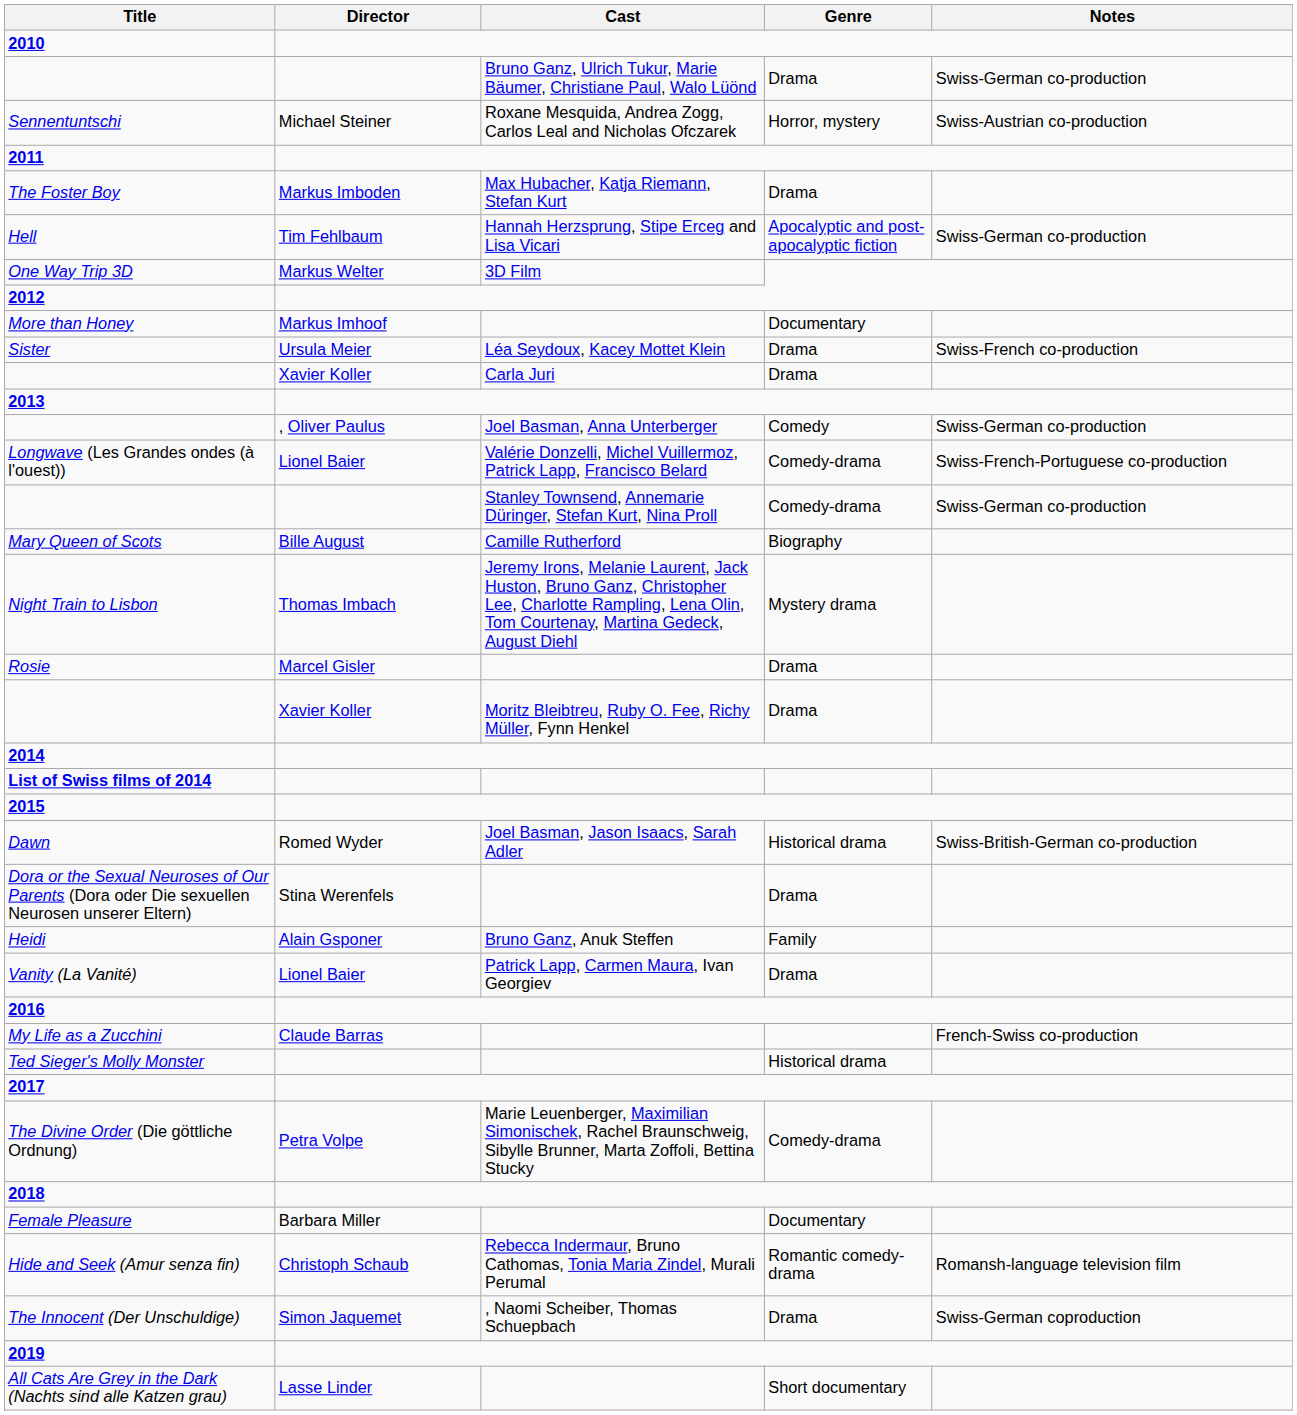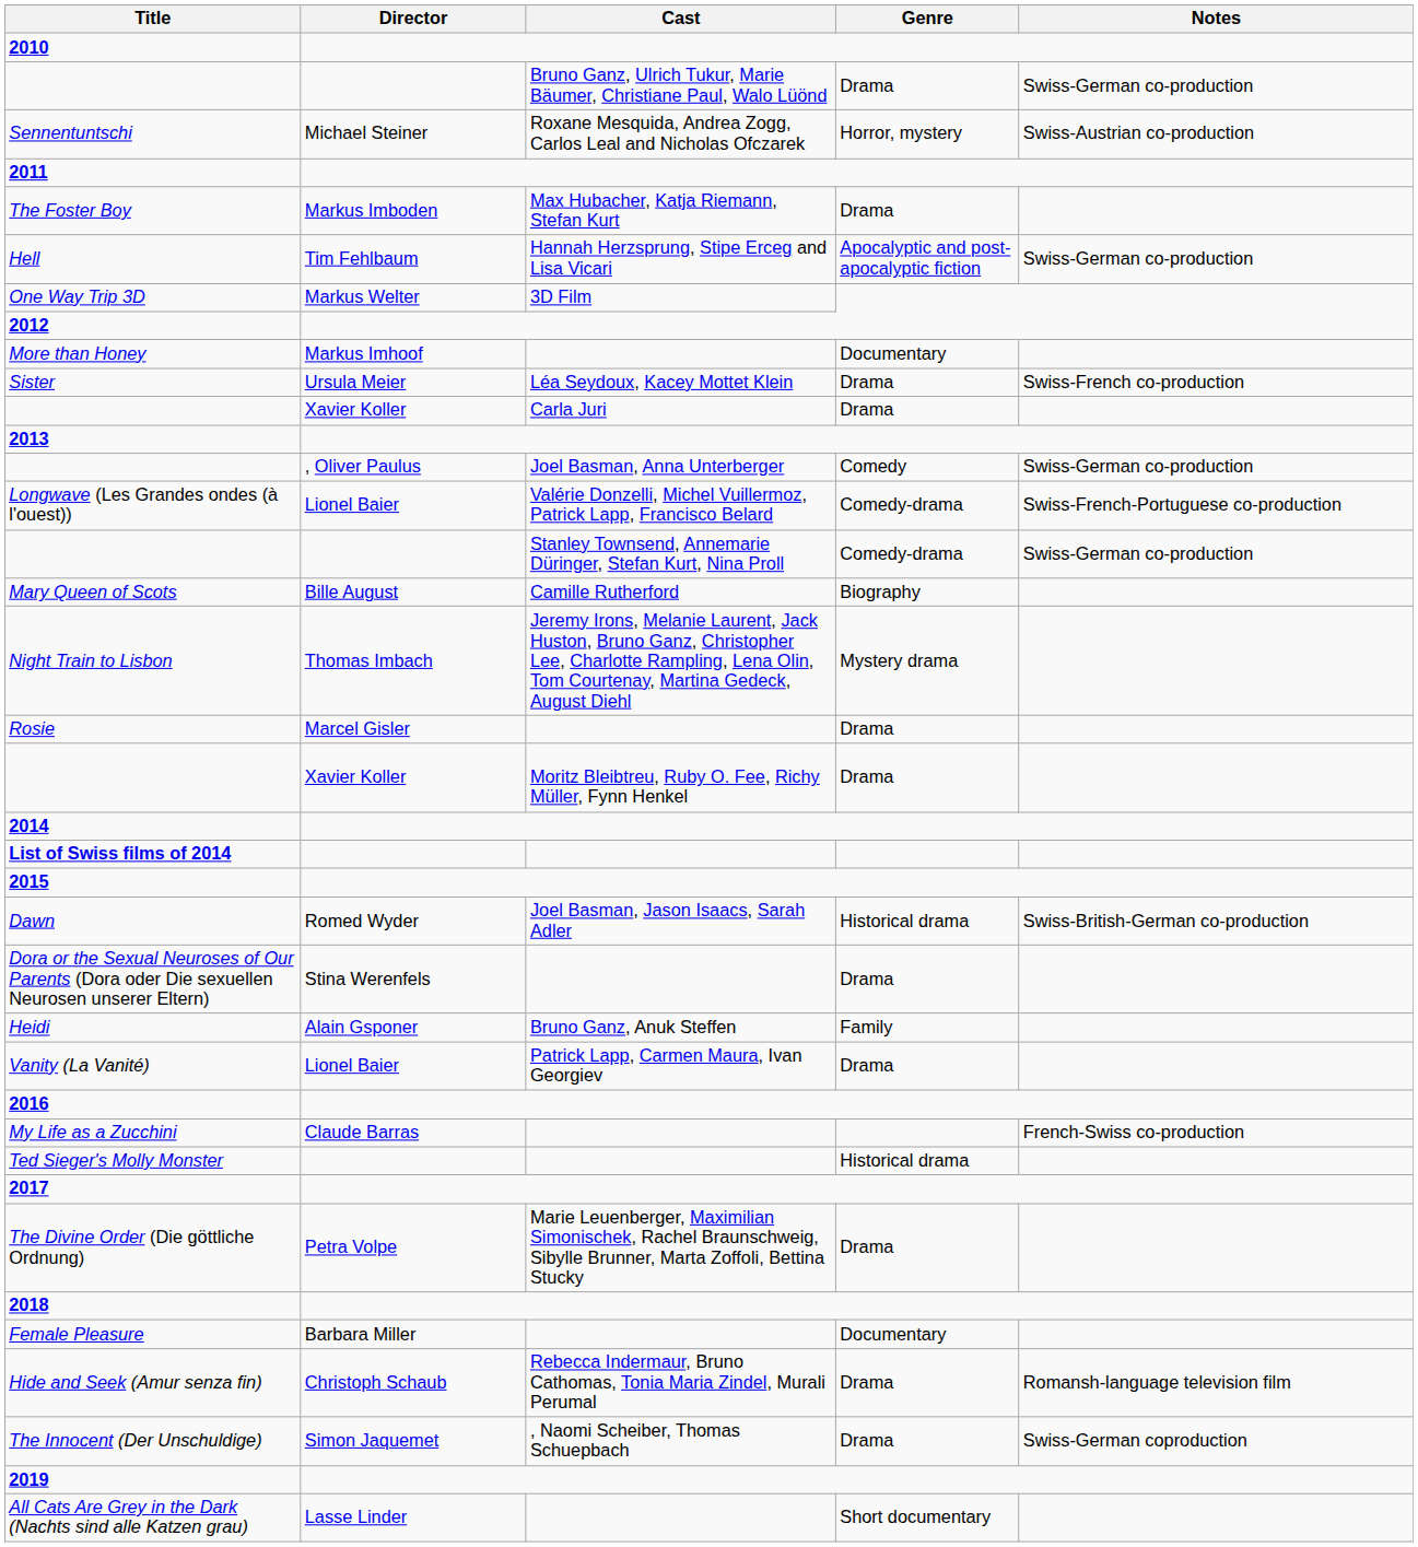 <table class="wikitable" style="width:100%;">
 <tr>
 <th style="width:21%;">Title</th>
 <th style="width:16%;">Director</th>
 <th style="width:22%;">Cast</th>
 <th style="width:13%;">Genre</th>
 <th style="width:28%;">Notes</th>
 </tr>
 <tr>
 <td><strong><a href='#'>2010</a></strong></td>
 </tr>
 <tr>
 <td><em></em></td>
 <td></td>
 <td><a href='#'>Bruno Ganz</a>, <a href='#'>Ulrich Tukur</a>, <a href='#'>Marie Bäumer</a>, <a href='#'>Christiane Paul</a>, <a href='#'>Walo Lüönd</a></td>
 <td>Drama</td>
 <td>Swiss-German co-production</td>
 </tr>
 <tr>
 <td><em><a href='#'>Sennentuntschi</a></em></td>
 <td>Michael Steiner</td>
 <td>Roxane Mesquida, Andrea Zogg, Carlos Leal and Nicholas Ofczarek</td>
 <td>Horror, mystery</td>
 <td>Swiss-Austrian co-production</td>
 </tr>
 <tr>
 <td><strong><a href='#'>2011</a></strong></td>
 </tr>
 <tr>
 <td><em><a href='#'>The Foster Boy</a></em></td>
 <td><a href='#'>Markus Imboden</a></td>
 <td><a href='#'>Max Hubacher</a>, <a href='#'>Katja Riemann</a>, <a href='#'>Stefan Kurt</a></td>
 <td>Drama</td>
 <td></td>
 </tr>
 <tr>
 <td><em><a href='#'>Hell</a></em></td>
 <td><a href='#'>Tim Fehlbaum</a></td>
 <td><a href='#'>Hannah Herzsprung</a>, <a href='#'>Stipe Erceg</a> and <a href='#'>Lisa Vicari</a></td>
 <td><a href='#'>Apocalyptic and post-apocalyptic fiction</a></td>
 <td>Swiss-German co-production</td>
 </tr>
 <tr>
 <td><em><a href='#'>One Way Trip 3D</a></em></td>
 <td><a href='#'>Markus Welter</a></td>
 <td><a href='#'>3D Film</a></td>
 </tr>
 <tr>
 <td><strong><a href='#'>2012</a></strong></td>
 </tr>
 <tr>
 <td><em><a href='#'>More than Honey</a></em></td>
 <td><a href='#'>Markus Imhoof</a></td>
 <td></td>
 <td>Documentary</td>
 <td></td>
 </tr>
 <tr>
 <td><em><a href='#'>Sister</a></em></td>
 <td><a href='#'>Ursula Meier</a></td>
 <td><a href='#'>Léa Seydoux</a>, <a href='#'>Kacey Mottet Klein</a></td>
 <td>Drama</td>
 <td>Swiss-French co-production</td>
 </tr>
 <tr>
 <td><em></em></td>
 <td><a href='#'>Xavier Koller</a></td>
 <td><a href='#'>Carla Juri</a></td>
 <td>Drama</td>
 <td></td>
 </tr>
 <tr>
 <td><strong><a href='#'>2013</a></strong></td>
 </tr>
 <tr>
 <td><em></em></td>
 <td>, <a href='#'>Oliver Paulus</a></td>
 <td><a href='#'>Joel Basman</a>, <a href='#'>Anna Unterberger</a></td>
 <td>Comedy</td>
 <td>Swiss-German co-production</td>
 </tr>
 <tr>
 <td><em><a href='#'>Longwave</a></em> (Les Grandes ondes (à l'ouest))</td>
 <td><a href='#'>Lionel Baier</a></td>
 <td><a href='#'>Valérie Donzelli</a>, <a href='#'>Michel Vuillermoz</a>, <a href='#'>Patrick Lapp</a>, <a href='#'>Francisco Belard</a></td>
 <td>Comedy-drama</td>
 <td>Swiss-French-Portuguese co-production</td>
 </tr>
 <tr>
 <td><em></em></td>
 <td></td>
 <td><a href='#'>Stanley Townsend</a>, <a href='#'>Annemarie Düringer</a>, <a href='#'>Stefan Kurt</a>, <a href='#'>Nina Proll</a></td>
 <td>Comedy-drama</td>
 <td>Swiss-German co-production</td>
 </tr>
 <tr>
 <td><em><a href='#'>Mary Queen of Scots</a></em></td>
 <td><a href='#'>Bille August</a></td>
 <td><a href='#'>Camille Rutherford</a></td>
 <td>Biography</td>
 <td></td>
 </tr>
 <tr>
 <td><em><a href='#'>Night Train to Lisbon</a></em></td>
 <td><a href='#'>Thomas Imbach</a></td>
 <td><a href='#'>Jeremy Irons</a>, <a href='#'>Melanie Laurent</a>, <a href='#'>Jack Huston</a>, <a href='#'>Bruno Ganz</a>, <a href='#'>Christopher Lee</a>, <a href='#'>Charlotte Rampling</a>, <a href='#'>Lena Olin</a>, <a href='#'>Tom Courtenay</a>, <a href='#'>Martina Gedeck</a>, <a href='#'>August Diehl</a></td>
 <td>Mystery drama</td>
 <td></td>
 </tr>
 <tr>
 <td><em><a href='#'>Rosie</a></em></td>
 <td><a href='#'>Marcel Gisler</a></td>
 <td></td>
 <td>Drama</td>
 <td></td>
 </tr>
 <tr>
 <td><em></em></td>
 <td><a href='#'>Xavier Koller</a></td>
 <td><br><a href='#'>Moritz Bleibtreu</a>, <a href='#'>Ruby O. Fee</a>, <a href='#'>Richy Müller</a>, Fynn Henkel</td>
 <td>Drama</td>
 <td></td>
 </tr>
 <tr>
 <td><strong><a href='#'>2014</a></strong></td>
 </tr>
 <tr>
 <td><strong><a href='#'>List of Swiss films of 2014</a></strong></td>
 <td></td>
 <td></td>
 <td></td>
 <td></td>
 </tr>
 <tr>
 <td><strong><a href='#'>2015</a></strong></td>
 </tr>
 <tr>
 <td><em><a href='#'>Dawn</a></em></td>
 <td>Romed Wyder</td>
 <td><a href='#'>Joel Basman</a>, <a href='#'>Jason Isaacs</a>, <a href='#'>Sarah Adler</a></td>
 <td>Historical drama</td>
 <td>Swiss-British-German co-production</td>
 </tr>
 <tr>
 <td><em><a href='#'>Dora or the Sexual Neuroses of Our Parents</a></em> (Dora oder Die sexuellen Neurosen unserer Eltern)</td>
 <td>Stina Werenfels</td>
 <td></td>
 <td>Drama</td>
 <td></td>
 </tr>
 <tr>
 <td><em><a href='#'>Heidi</a></em></td>
 <td><a href='#'>Alain Gsponer</a></td>
 <td><a href='#'>Bruno Ganz</a>, Anuk Steffen</td>
 <td>Family</td>
 <td></td>
 </tr>
 <tr>
 <td><em><a href='#'>Vanity</a> (La Vanité)</em></td>
 <td><a href='#'>Lionel Baier</a></td>
 <td><a href='#'>Patrick Lapp</a>, <a href='#'>Carmen Maura</a>, Ivan Georgiev</td>
 <td>Drama</td>
 <td></td>
 </tr>
 <tr>
 <td><strong><a href='#'>2016</a></strong></td>
 </tr>
 <tr>
 <td><em><a href='#'>My Life as a Zucchini</a></em></td>
 <td><a href='#'>Claude Barras</a></td>
 <td></td>
 <td></td>
 <td>French-Swiss co-production</td>
 </tr>
 <tr>
 <td><em><a href='#'>Ted Sieger's Molly Monster</a></em></td>
 <td></td>
 <td></td>
 <td>Historical drama</td>
 <td></td>
 </tr>
 <tr>
 <td><strong><a href='#'>2017</a></strong></td>
 </tr>
 <tr>
 <td><em><a href='#'>The Divine Order</a></em> (Die göttliche Ordnung)</td>
 <td><a href='#'>Petra Volpe</a></td>
 <td>Marie Leuenberger, <a href='#'>Maximilian Simonischek</a>, Rachel Braunschweig, Sibylle Brunner, Marta Zoffoli, Bettina Stucky</td>
-<td>Comedy-drama</td>
+<td>Drama</td>
 <td></td>
 </tr>
 <tr>
 <td><strong><a href='#'>2018</a></strong></td>
 </tr>
 <tr>
 <td><em><a href='#'>Female Pleasure</a></em></td>
 <td>Barbara Miller</td>
 <td></td>
 <td>Documentary</td>
 <td></td>
 </tr>
 <tr>
 <td><em><a href='#'>Hide and Seek</a> (Amur senza fin)</em></td>
 <td><a href='#'>Christoph Schaub</a></td>
 <td><a href='#'>Rebecca Indermaur</a>, Bruno Cathomas, <a href='#'>Tonia Maria Zindel</a>, Murali Perumal</td>
-<td>Romantic comedy-drama</td>
+<td>Drama</td>
 <td>Romansh-language television film</td>
 </tr>
 <tr>
 <td><em><a href='#'>The Innocent</a> (Der Unschuldige)</em></td>
 <td><a href='#'>Simon Jaquemet</a></td>
 <td>, Naomi Scheiber, Thomas Schuepbach</td>
 <td>Drama</td>
 <td>Swiss-German coproduction</td>
 </tr>
 <tr>
 <td><strong><a href='#'>2019</a></strong></td>
 </tr>
 <tr>
 <td><em><a href='#'>All Cats Are Grey in the Dark</a> (Nachts sind alle Katzen grau)</em></td>
 <td><a href='#'>Lasse Linder</a></td>
 <td></td>
 <td>Short documentary</td>
 <td></td>
 </tr>
 </table>
